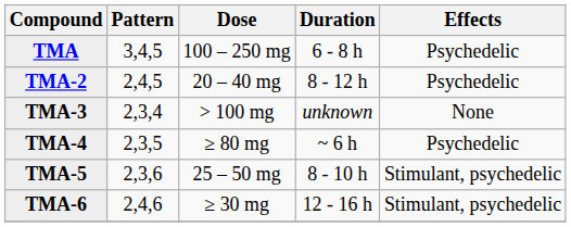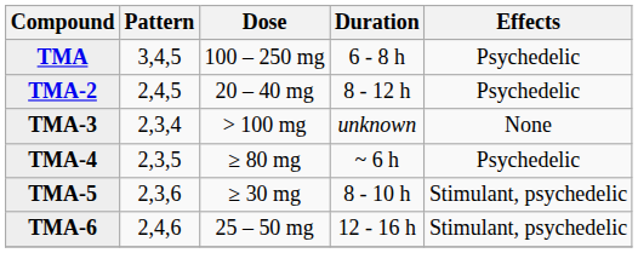 <table class="wikitable">
 <tr>
 <th>Compound</th>
 <th>Pattern</th>
 <th>Dose</th>
 <th>Duration</th>
 <th>Effects</th>
 </tr>
 <tr align="center">
 <td bgcolor="#eeeeee"><strong><a href='#'>TMA</a></strong></td>
 <td>3,4,5</td>
 <td>100 – 250 mg</td>
 <td>6 - 8 h</td>
 <td>Psychedelic</td>
 </tr>
 <tr align="center">
 <td bgcolor="#eeeeee"><strong><a href='#'>TMA-2</a></strong></td>
 <td>2,4,5</td>
 <td>20 – 40 mg</td>
 <td>8 - 12 h</td>
 <td>Psychedelic</td>
 </tr>
 <tr align="center">
 <td bgcolor="#eeeeee"><strong>TMA-3</strong></td>
 <td>2,3,4</td>
 <td>> 100 mg</td>
 <td><em>unknown</em></td>
 <td>None</td>
 </tr>
 <tr align="center">
 <td bgcolor="#eeeeee"><strong>TMA-4</strong></td>
 <td>2,3,5</td>
 <td>≥ 80 mg</td>
 <td>~ 6 h</td>
 <td>Psychedelic</td>
 </tr>
 <tr align="center">
 <td bgcolor="#eeeeee"><strong>TMA-5</strong></td>
 <td>2,3,6</td>
-<td>25 – 50 mg</td>
+<td>≥ 30 mg</td>
 <td>8 - 10 h</td>
 <td>Stimulant, psychedelic</td>
 </tr>
 <tr align="center">
 <td bgcolor="#eeeeee"><strong>TMA-6</strong></td>
 <td>2,4,6</td>
-<td>≥ 30 mg</td>
+<td>25 – 50 mg</td>
 <td>12 - 16 h</td>
 <td>Stimulant, psychedelic</td>
 </tr>
 <tr>
 </tr>
 </table>
